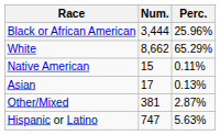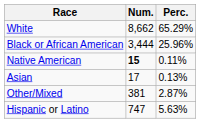 <table class="wikitable">
 <tr>
 <th>Race</th>
 <th>Num.</th>
 <th>Perc.</th>
 </tr>
 <tr>
+<td><a href='#'>White</a></td>
+<td>8,662</td>
+<td>65.29%</td>
+</tr>
+<tr>
 <td><a href='#'>Black or African American</a></td>
 <td>3,444</td>
 <td>25.96%</td>
 </tr>
 <tr>
-<td><a href='#'>White</a></td>
-<td>8,662</td>
-<td>65.29%</td>
-</tr>
-<tr>
 <td><a href='#'>Native American</a></td>
-<td>15</td>
+<td><strong>15</strong></td>
 <td>0.11%</td>
 </tr>
 <tr>
 <td><a href='#'>Asian</a></td>
 <td>17</td>
 <td>0.13%</td>
 </tr>
 <tr>
 <td><a href='#'>Other/Mixed</a></td>
 <td>381</td>
 <td>2.87%</td>
 </tr>
 <tr>
 <td><a href='#'>Hispanic</a> or <a href='#'>Latino</a></td>
 <td>747</td>
 <td>5.63%</td>
 </tr>
 </table>
